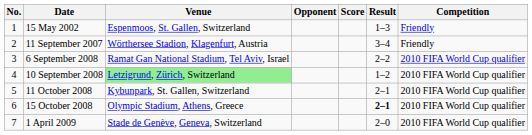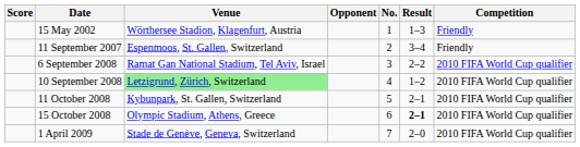 <table class="wikitable sortable">
 <tr>
-<th scope="col">No.</th>
+<th scope="col">Score</th>
 <th scope="col">Date</th>
 <th scope="col">Venue</th>
 <th scope="col">Opponent</th>
-<th scope="col">Score</th>
+<th scope="col">No.</th>
 <th scope="col">Result</th>
 <th scope="col">Competition</th>
 </tr>
 <tr>
+<td></td>
+<td>15 May 2002</td>
+<td><a href='#'>Wörthersee Stadion</a>, <a href='#'>Klagenfurt</a>, Austria</td>
+<td></td>
 <td align="center">1</td>
-<td>15 May 2002</td>
-<td><a href='#'>Espenmoos</a>, <a href='#'>St. Gallen</a>, Switzerland</td>
-<td></td>
-<td></td>
 <td align="center">1–3</td>
 <td><a href='#'>Friendly</a></td>
 </tr>
 <tr>
+<td></td>
+<td>11 September 2007</td>
+<td><a href='#'>Espenmoos</a>, <a href='#'>St. Gallen</a>, Switzerland</td>
+<td></td>
 <td align="center">2</td>
-<td>11 September 2007</td>
-<td><a href='#'>Wörthersee Stadion</a>, <a href='#'>Klagenfurt</a>, Austria</td>
-<td></td>
-<td></td>
 <td align="center">3–4</td>
 <td>Friendly</td>
 </tr>
 <tr>
-<td align="center">3</td>
+<td></td>
 <td>6 September 2008</td>
 <td><a href='#'>Ramat Gan National Stadium</a>, <a href='#'>Tel Aviv</a>, Israel</td>
 <td></td>
-<td></td>
+<td align="center">3</td>
 <td align="center">2–2</td>
 <td><a href='#'>2010 FIFA World Cup qualifier</a></td>
 </tr>
 <tr>
-<td align="center">4</td>
+<td></td>
 <td>10 September 2008</td>
 <td style="background: lightgreen;"><a href='#'>Letzigrund</a>, <a href='#'>Zürich</a>, Switzerland</td>
 <td></td>
-<td></td>
+<td align="center">4</td>
 <td align="center">1–2</td>
 <td>2010 FIFA World Cup qualifier</td>
 </tr>
 <tr>
-<td align="center">5</td>
+<td></td>
 <td>11 October 2008</td>
 <td><a href='#'>Kybunpark</a>, St. Gallen, Switzerland</td>
 <td></td>
-<td></td>
+<td align="center">5</td>
 <td align="center">2–1</td>
 <td>2010 FIFA World Cup qualifier</td>
 </tr>
 <tr>
-<td align="center">6</td>
+<td></td>
 <td>15 October 2008</td>
 <td><a href='#'>Olympic Stadium</a>, <a href='#'>Athens</a>, Greece</td>
 <td></td>
-<td></td>
+<td align="center">6</td>
 <td align="center"><strong>2–1</strong></td>
 <td>2010 FIFA World Cup qualifier</td>
 </tr>
 <tr>
-<td align="center">7</td>
+<td></td>
 <td>1 April 2009</td>
 <td><a href='#'>Stade de Genève</a>, <a href='#'>Geneva</a>, Switzerland</td>
 <td></td>
-<td></td>
+<td align="center">7</td>
 <td align="center">2–0</td>
 <td>2010 FIFA World Cup qualifier</td>
 </tr>
 </table>
